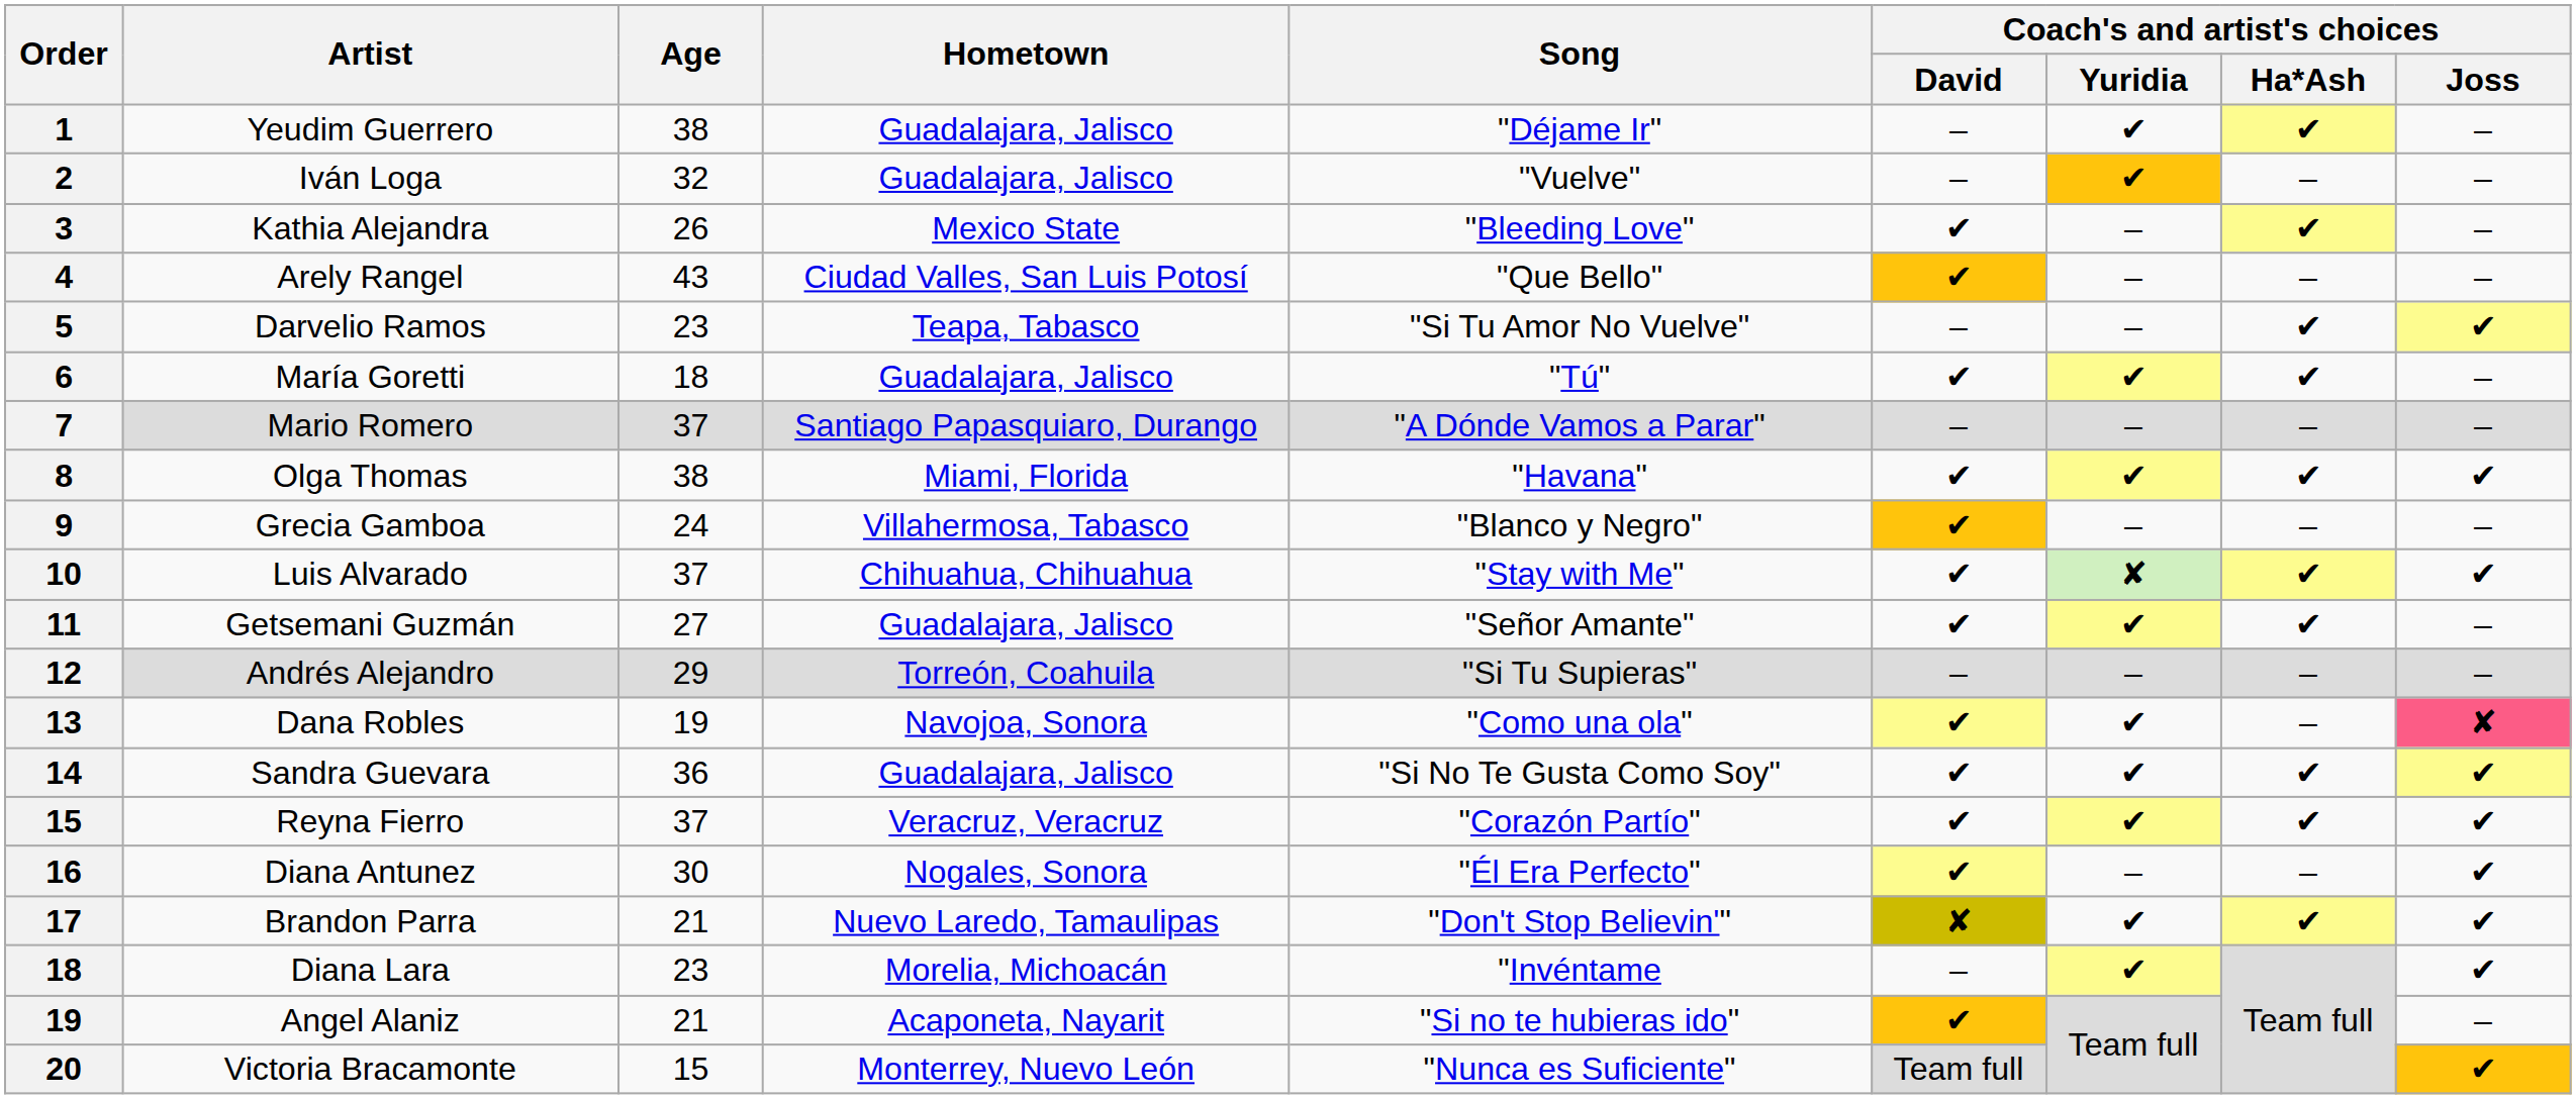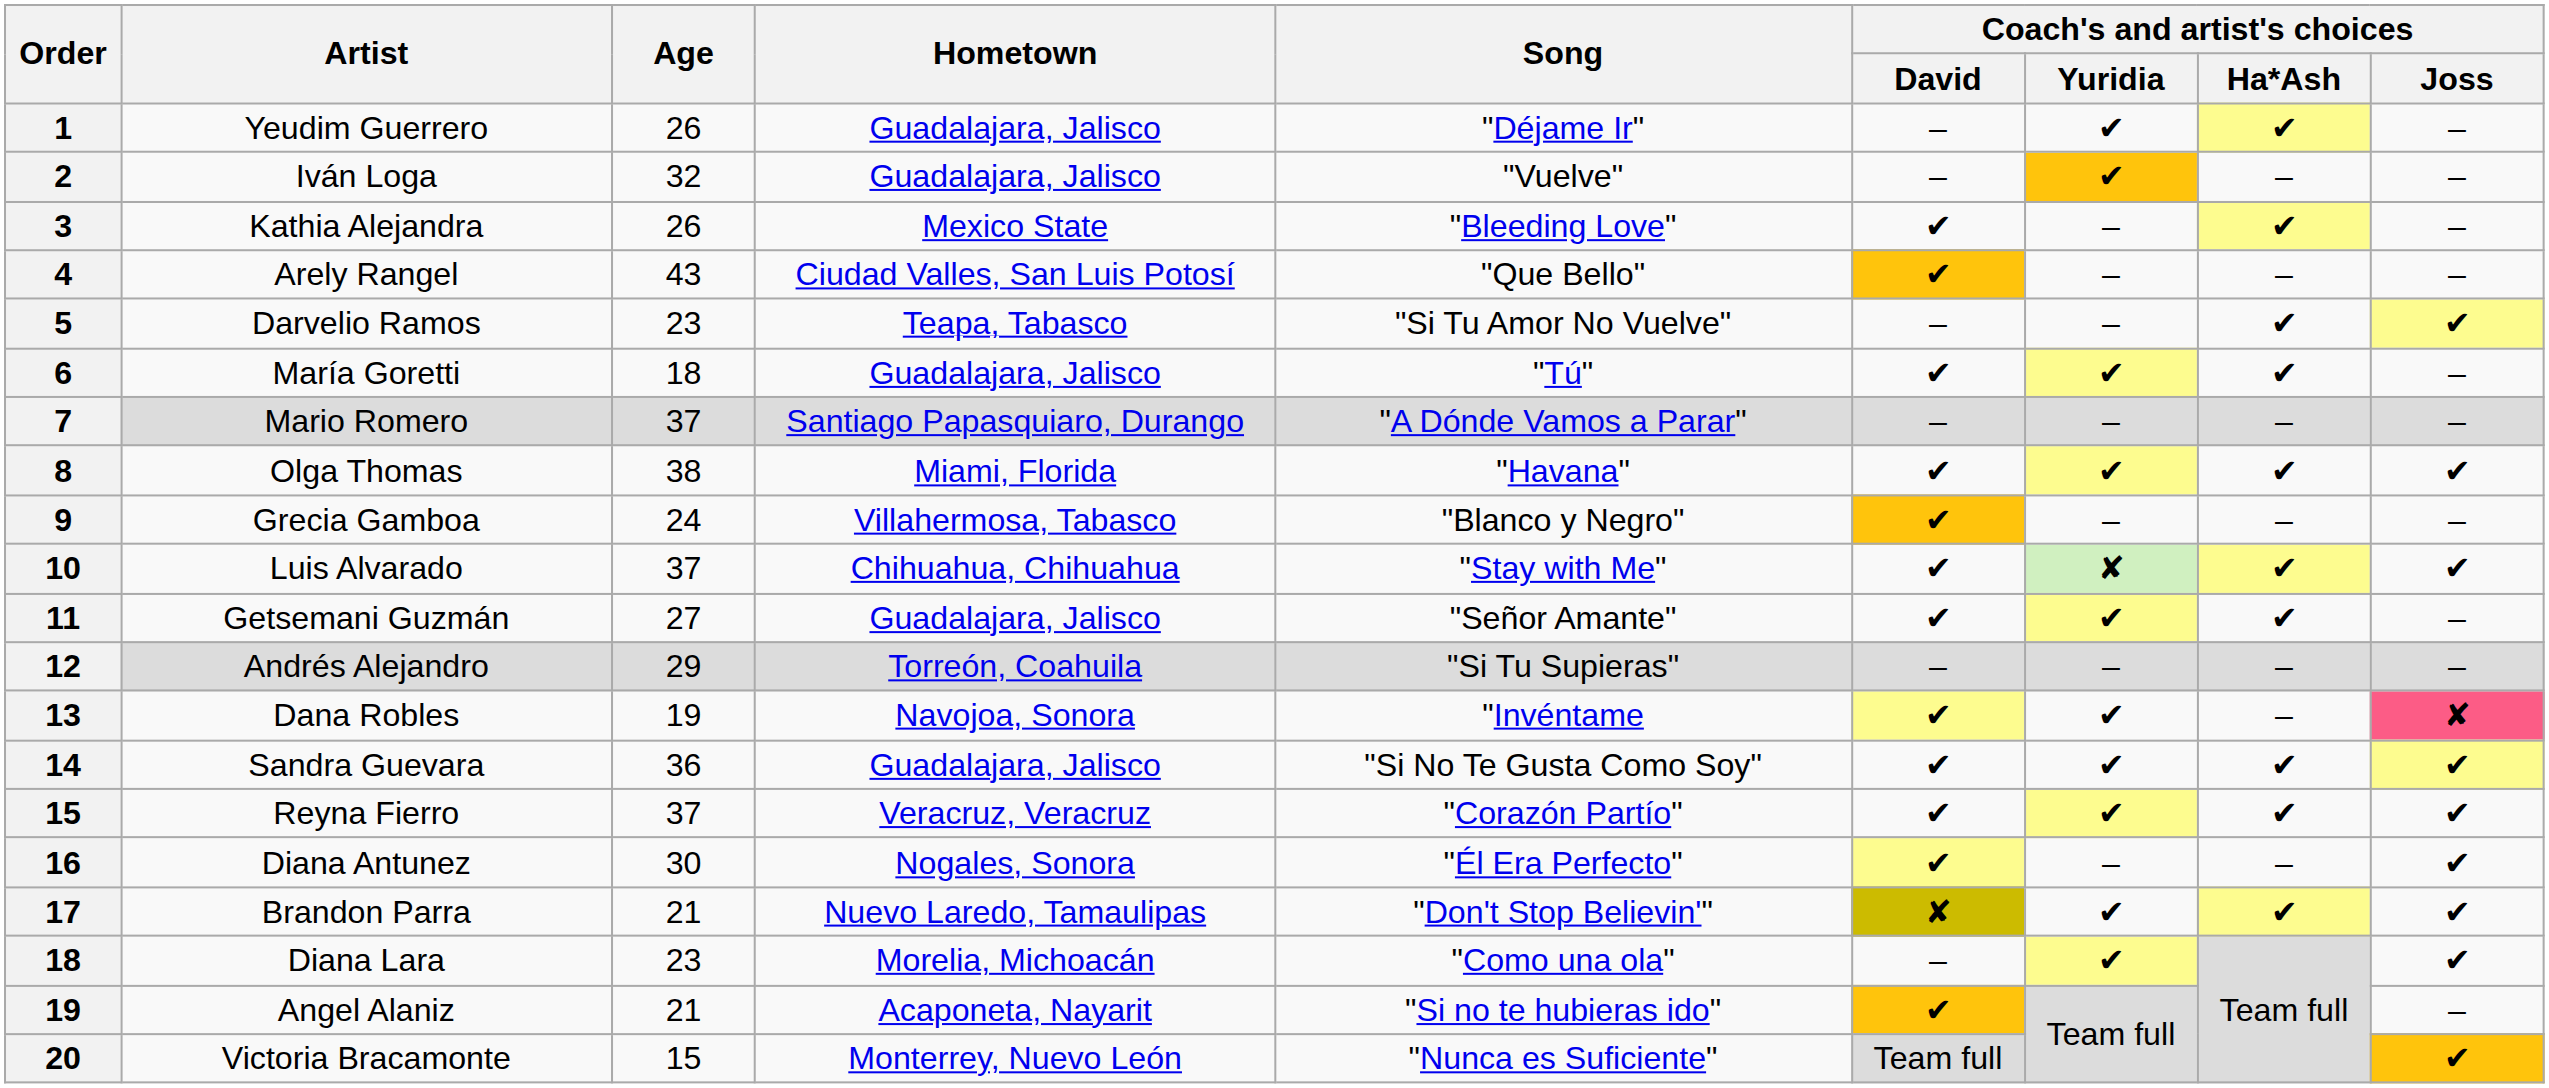 <table class="wikitable" style="text-align:center; line-height:17px; width:100%">
 <tr>
 <th scope="col" rowspan="2" style="width:04%">Order</th>
 <th scope="col" rowspan="2" style="width:17%">Artist</th>
 <th scope="col" rowspan="2" style="width:05%">Age</th>
 <th scope="col" rowspan="2" style="width:18%">Hometown</th>
 <th scope="col" rowspan="2" style="width:20%">Song</th>
 <th scope="col" colspan="4" style="width:24%">Coach's and artist's choices</th>
 </tr>
 <tr>
 <th style="width:06%">David</th>
 <th style="width:06%">Yuridia</th>
 <th style="width:06%">Ha*Ash</th>
 <th style="width:06%">Joss</th>
 </tr>
 <tr>
 <th>1</th>
 <td>Yeudim Guerrero</td>
-<td>38</td>
+<td>26</td>
 <td><a href='#'>Guadalajara, Jalisco</a></td>
 <td>"<a href='#'>Déjame Ir</a>"</td>
 <td>–</td>
 <td>✔</td>
 <td style="background:#fdfc8f">✔</td>
 <td>–</td>
 </tr>
 <tr>
 <th>2</th>
 <td>Iván Loga</td>
 <td>32</td>
 <td><a href='#'>Guadalajara, Jalisco</a></td>
 <td>"Vuelve"</td>
 <td>–</td>
 <td style="background:#ffc40c">✔</td>
 <td>–</td>
 <td>–</td>
 </tr>
 <tr>
 <th>3</th>
 <td>Kathia Alejandra</td>
 <td>26</td>
 <td><a href='#'>Mexico State</a></td>
 <td>"<a href='#'>Bleeding Love</a>"</td>
 <td>✔</td>
 <td>–</td>
 <td style="background:#fdfc8f">✔</td>
 <td>–</td>
 </tr>
 <tr>
 <th>4</th>
 <td>Arely Rangel</td>
 <td>43</td>
 <td><a href='#'>Ciudad Valles, San Luis Potosí</a></td>
 <td>"Que Bello"</td>
 <td style="background:#ffc40c">✔</td>
 <td>–</td>
 <td>–</td>
 <td>–</td>
 </tr>
 <tr>
 <th>5</th>
 <td>Darvelio Ramos</td>
 <td>23</td>
 <td><a href='#'>Teapa, Tabasco</a></td>
 <td>"Si Tu Amor No Vuelve"</td>
 <td>–</td>
 <td>–</td>
 <td>✔</td>
 <td style="background:#fdfc8f">✔</td>
 </tr>
 <tr>
 <th>6</th>
 <td>María Goretti</td>
 <td>18</td>
 <td><a href='#'>Guadalajara, Jalisco</a></td>
 <td>"<a href='#'>Tú</a>"</td>
 <td>✔</td>
 <td style="background:#fdfc8f">✔</td>
 <td>✔</td>
 <td>–</td>
 </tr>
 <tr style="background:#dcdcdc">
 <th>7</th>
 <td>Mario Romero</td>
 <td>37</td>
 <td><a href='#'>Santiago Papasquiaro, Durango</a></td>
 <td>"<a href='#'>A Dónde Vamos a Parar</a>"</td>
 <td>–</td>
 <td>–</td>
 <td>–</td>
 <td>–</td>
 </tr>
 <tr>
 <th>8</th>
 <td>Olga Thomas</td>
 <td>38</td>
 <td><a href='#'>Miami, Florida</a></td>
 <td>"<a href='#'>Havana</a>"</td>
 <td>✔</td>
 <td style="background:#fdfc8f">✔</td>
 <td>✔</td>
 <td>✔</td>
 </tr>
 <tr>
 <th>9</th>
 <td>Grecia Gamboa</td>
 <td>24</td>
 <td><a href='#'>Villahermosa, Tabasco</a></td>
 <td>"Blanco y Negro"</td>
 <td style="background:#ffc40c">✔</td>
 <td>–</td>
 <td>–</td>
 <td>–</td>
 </tr>
 <tr>
 <th>10</th>
 <td>Luis Alvarado</td>
 <td>37</td>
 <td><a href='#'>Chihuahua, Chihuahua</a></td>
 <td>"<a href='#'>Stay with Me</a>"</td>
 <td>✔</td>
 <td style="background:#d0f0c0">✘</td>
 <td style="background:#fdfc8f">✔</td>
 <td>✔</td>
 </tr>
 <tr>
 <th>11</th>
 <td>Getsemani Guzmán</td>
 <td>27</td>
 <td><a href='#'>Guadalajara, Jalisco</a></td>
 <td>"Señor Amante"</td>
 <td>✔</td>
 <td style="background:#fdfc8f">✔</td>
 <td>✔</td>
 <td>–</td>
 </tr>
 <tr style="background:#dcdcdc">
 <th>12</th>
 <td>Andrés Alejandro</td>
 <td>29</td>
 <td><a href='#'>Torreón, Coahuila</a></td>
 <td>"Si Tu Supieras"</td>
 <td>–</td>
 <td>–</td>
 <td>–</td>
 <td>–</td>
 </tr>
 <tr>
 <th>13</th>
 <td>Dana Robles</td>
 <td>19</td>
 <td><a href='#'>Navojoa, Sonora</a></td>
-<td>"<a href='#'>Como una ola</a>"</td>
+<td>"<a href='#'>Invéntame</a></td>
 <td style="background:#fdfc8f">✔</td>
 <td>✔</td>
 <td>–</td>
 <td style="background:#FC5C86">✘</td>
 </tr>
 <tr>
 <th>14</th>
 <td>Sandra Guevara</td>
 <td>36</td>
 <td><a href='#'>Guadalajara, Jalisco</a></td>
 <td>"Si No Te Gusta Como Soy"</td>
 <td>✔</td>
 <td>✔</td>
 <td>✔</td>
 <td style="background:#fdfc8f">✔</td>
 </tr>
 <tr>
 <th>15</th>
 <td>Reyna Fierro</td>
 <td>37</td>
 <td><a href='#'>Veracruz, Veracruz</a></td>
 <td>"<a href='#'>Corazón Partío</a>"</td>
 <td>✔</td>
 <td style="background:#fdfc8f">✔</td>
 <td>✔</td>
 <td>✔</td>
 </tr>
 <tr>
 <th>16</th>
 <td>Diana Antunez</td>
 <td>30</td>
 <td><a href='#'>Nogales, Sonora</a></td>
 <td>"<a href='#'>Él Era Perfecto</a>"</td>
 <td style="background:#fdfc8f">✔</td>
 <td>–</td>
 <td>–</td>
 <td>✔</td>
 </tr>
 <tr>
 <th>17</th>
 <td>Brandon Parra</td>
 <td>21</td>
 <td><a href='#'>Nuevo Laredo, Tamaulipas</a></td>
 <td>"<a href='#'>Don't Stop Believin'</a>"</td>
 <td style="background:#CCBB00">✘</td>
 <td>✔</td>
 <td style="background:#fdfc8f">✔</td>
 <td>✔</td>
 </tr>
 <tr>
 <th>18</th>
 <td>Diana Lara</td>
 <td>23</td>
 <td><a href='#'>Morelia, Michoacán</a></td>
-<td>"<a href='#'>Invéntame</a></td>
+<td>"<a href='#'>Como una ola</a>"</td>
 <td>–</td>
 <td style="background:#fdfc8f">✔</td>
 <td rowspan="3" style="background:#DCDCDC">Team full</td>
 <td>✔</td>
 </tr>
 <tr>
 <th>19</th>
 <td>Angel Alaniz</td>
 <td>21</td>
 <td><a href='#'>Acaponeta, Nayarit</a></td>
 <td>"<a href='#'>Si no te hubieras ido</a>"</td>
 <td style="background:#ffc40c">✔</td>
 <td rowspan="2" style="background:#DCDCDC">Team full</td>
 <td>–</td>
 </tr>
 <tr>
 <th>20</th>
 <td>Victoria Bracamonte</td>
 <td>15</td>
 <td><a href='#'>Monterrey, Nuevo León</a></td>
 <td>"<a href='#'>Nunca es Suficiente</a>"</td>
 <td style="background:#DCDCDC">Team full</td>
 <td style="background:#ffc40c">✔</td>
 </tr>
 </table>
